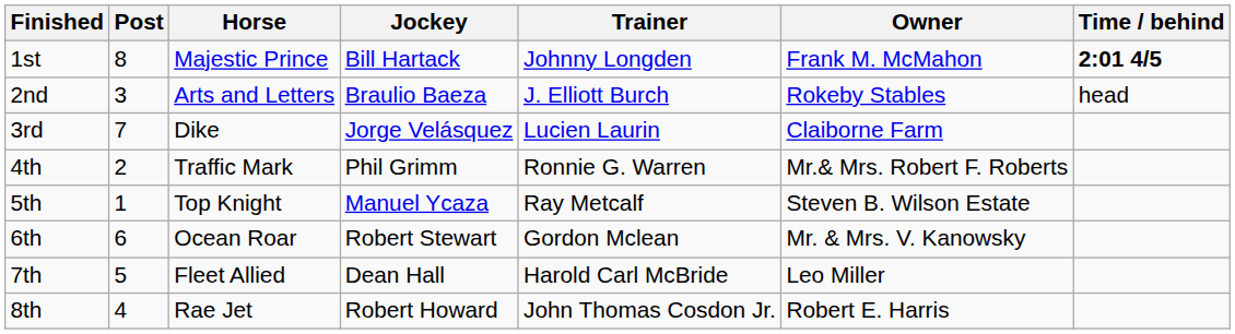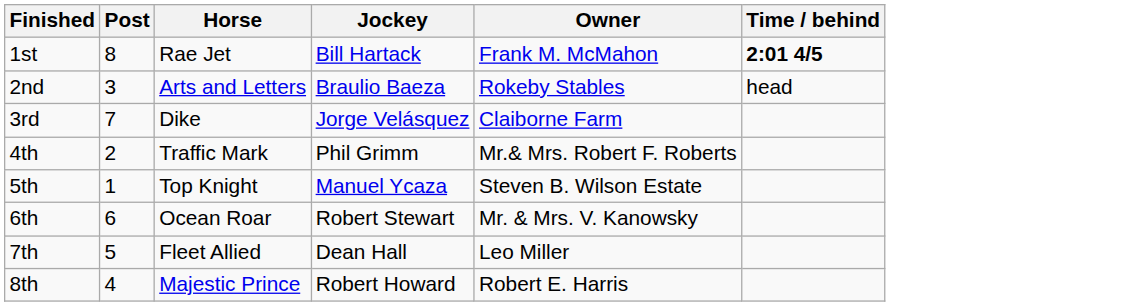 <table class="wikitable">
 <tr>
 <th>Finished</th>
 <th>Post</th>
 <th>Horse</th>
 <th>Jockey</th>
-<th>Trainer</th>
 <th>Owner</th>
 <th>Time / behind</th>
 </tr>
 <tr>
 <td>1st</td>
 <td>8</td>
-<td><a href='#'>Majestic Prince</a></td>
+<td>Rae Jet</td>
 <td><a href='#'>Bill Hartack</a></td>
-<td><a href='#'>Johnny Longden</a></td>
 <td><a href='#'>Frank M. McMahon</a></td>
 <td><strong>2:01 4/5</strong></td>
 </tr>
 <tr>
 <td>2nd</td>
 <td>3</td>
 <td><a href='#'>Arts and Letters</a></td>
 <td><a href='#'>Braulio Baeza</a></td>
-<td><a href='#'>J. Elliott Burch</a></td>
 <td><a href='#'>Rokeby Stables</a></td>
 <td>head</td>
 </tr>
 <tr>
 <td>3rd</td>
 <td>7</td>
 <td>Dike</td>
 <td><a href='#'>Jorge Velásquez</a></td>
-<td><a href='#'>Lucien Laurin</a></td>
 <td><a href='#'>Claiborne Farm</a></td>
 <td></td>
 </tr>
 <tr>
 <td>4th</td>
 <td>2</td>
 <td>Traffic Mark</td>
 <td>Phil Grimm</td>
-<td>Ronnie G. Warren</td>
 <td>Mr.& Mrs. Robert F. Roberts</td>
 <td></td>
 </tr>
 <tr>
 <td>5th</td>
 <td>1</td>
 <td>Top Knight</td>
 <td><a href='#'>Manuel Ycaza</a></td>
-<td>Ray Metcalf</td>
 <td>Steven B. Wilson Estate</td>
 <td></td>
 </tr>
 <tr>
 <td>6th</td>
 <td>6</td>
 <td>Ocean Roar</td>
 <td>Robert Stewart</td>
-<td>Gordon Mclean</td>
 <td>Mr. & Mrs. V. Kanowsky</td>
 <td></td>
 </tr>
 <tr>
 <td>7th</td>
 <td>5</td>
 <td>Fleet Allied</td>
 <td>Dean Hall</td>
-<td>Harold Carl McBride</td>
 <td>Leo Miller</td>
 <td></td>
 </tr>
 <tr>
 <td>8th</td>
 <td>4</td>
-<td>Rae Jet</td>
+<td><a href='#'>Majestic Prince</a></td>
 <td>Robert Howard</td>
-<td>John Thomas Cosdon Jr.</td>
 <td>Robert E. Harris</td>
 <td></td>
 </tr>
 </table>
